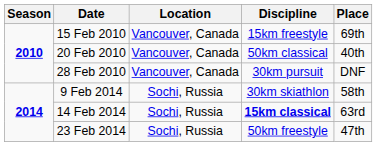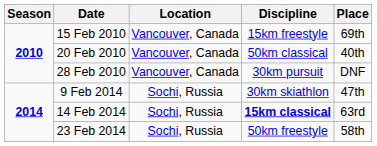 <table class="wikitable">
 <tr>
 <th>Season</th>
 <th>Date</th>
 <th>Location</th>
 <th>Discipline</th>
 <th>Place</th>
 </tr>
 <tr align=center>
 <td center rowspan=3><strong><a href='#'>2010</a></strong></td>
 <td>15 Feb 2010</td>
 <td> <a href='#'>Vancouver</a>, Canada</td>
 <td><a href='#'>15km freestyle</a></td>
 <td>69th</td>
 </tr>
 <tr align=center>
 <td>20 Feb 2010</td>
 <td> <a href='#'>Vancouver</a>, Canada</td>
 <td><a href='#'>50km classical</a></td>
 <td>40th</td>
 </tr>
 <tr align=center>
 <td>28 Feb 2010</td>
 <td> <a href='#'>Vancouver</a>, Canada</td>
 <td><a href='#'>30km pursuit</a></td>
 <td>DNF</td>
 </tr>
 <tr align=center>
 <td center rowspan=3><strong><a href='#'>2014</a></strong></td>
 <td>9 Feb 2014</td>
 <td> <a href='#'>Sochi</a>, Russia</td>
 <td><a href='#'>30km skiathlon</a></td>
-<td>58th</td>
+<td>47th</td>
 </tr>
 <tr align=center>
 <td>14 Feb 2014</td>
 <td> <a href='#'>Sochi</a>, Russia</td>
 <td><strong><a href='#'>15km classical</a></strong></td>
 <td>63rd</td>
 </tr>
 <tr align=center>
 <td>23 Feb 2014</td>
 <td> <a href='#'>Sochi</a>, Russia</td>
 <td><a href='#'>50km freestyle</a></td>
-<td>47th</td>
+<td>58th</td>
 </tr>
 </table>
